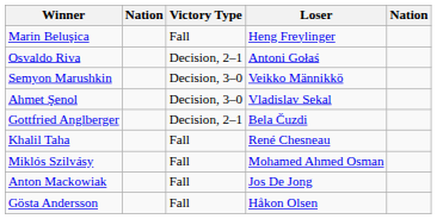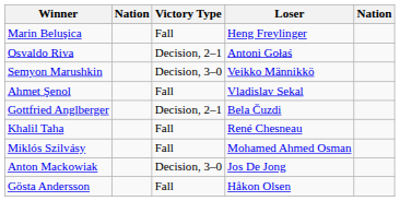 <table class="wikitable sortable" style="text-align:left;">
 <tr>
 <th>Winner</th>
 <th>Nation</th>
 <th>Victory Type</th>
 <th>Loser</th>
 <th>Nation</th>
 </tr>
 <tr>
 <td><a href='#'>Marin Beluşica</a></td>
 <td></td>
 <td>Fall</td>
 <td><a href='#'>Heng Freylinger</a></td>
 <td></td>
 </tr>
 <tr>
 <td><a href='#'>Osvaldo Riva</a></td>
 <td></td>
 <td>Decision, 2–1</td>
 <td><a href='#'>Antoni Gołaś</a></td>
 <td></td>
 </tr>
 <tr>
 <td><a href='#'>Semyon Marushkin</a></td>
 <td></td>
 <td>Decision, 3–0</td>
 <td><a href='#'>Veikko Männikkö</a></td>
 <td></td>
 </tr>
 <tr>
 <td><a href='#'>Ahmet Şenol</a></td>
 <td></td>
-<td>Decision, 3–0</td>
+<td>Fall</td>
 <td><a href='#'>Vladislav Sekal</a></td>
 <td></td>
 </tr>
 <tr>
 <td><a href='#'>Gottfried Anglberger</a></td>
 <td></td>
 <td>Decision, 2–1</td>
 <td><a href='#'>Bela Čuzdi</a></td>
 <td></td>
 </tr>
 <tr>
 <td><a href='#'>Khalil Taha</a></td>
 <td></td>
 <td>Fall</td>
 <td><a href='#'>René Chesneau</a></td>
 <td></td>
 </tr>
 <tr>
 <td><a href='#'>Miklós Szilvásy</a></td>
 <td></td>
 <td>Fall</td>
 <td><a href='#'>Mohamed Ahmed Osman</a></td>
 <td></td>
 </tr>
 <tr>
 <td><a href='#'>Anton Mackowiak</a></td>
 <td></td>
-<td>Fall</td>
+<td>Decision, 3–0</td>
 <td><a href='#'>Jos De Jong</a></td>
 <td></td>
 </tr>
 <tr>
 <td><a href='#'>Gösta Andersson</a></td>
 <td></td>
 <td>Fall</td>
 <td><a href='#'>Håkon Olsen</a></td>
 <td></td>
 </tr>
 </table>
